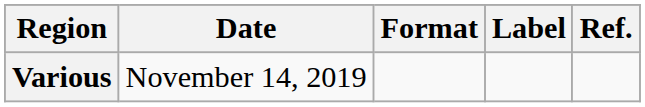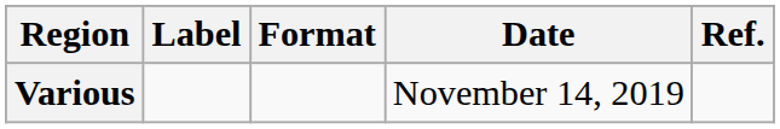 <table class="wikitable plainrowheaders">
 <tr>
 <th>Region</th>
+<th>Label</th>
+<th>Format</th>
 <th>Date</th>
-<th>Format</th>
-<th>Label</th>
 <th>Ref.</th>
 </tr>
 <tr>
 <th scope="row">Various</th>
-<td>November 14, 2019</td>
 <td></td>
 <td></td>
+<td>November 14, 2019</td>
 <td></td>
 </tr>
 </table>
